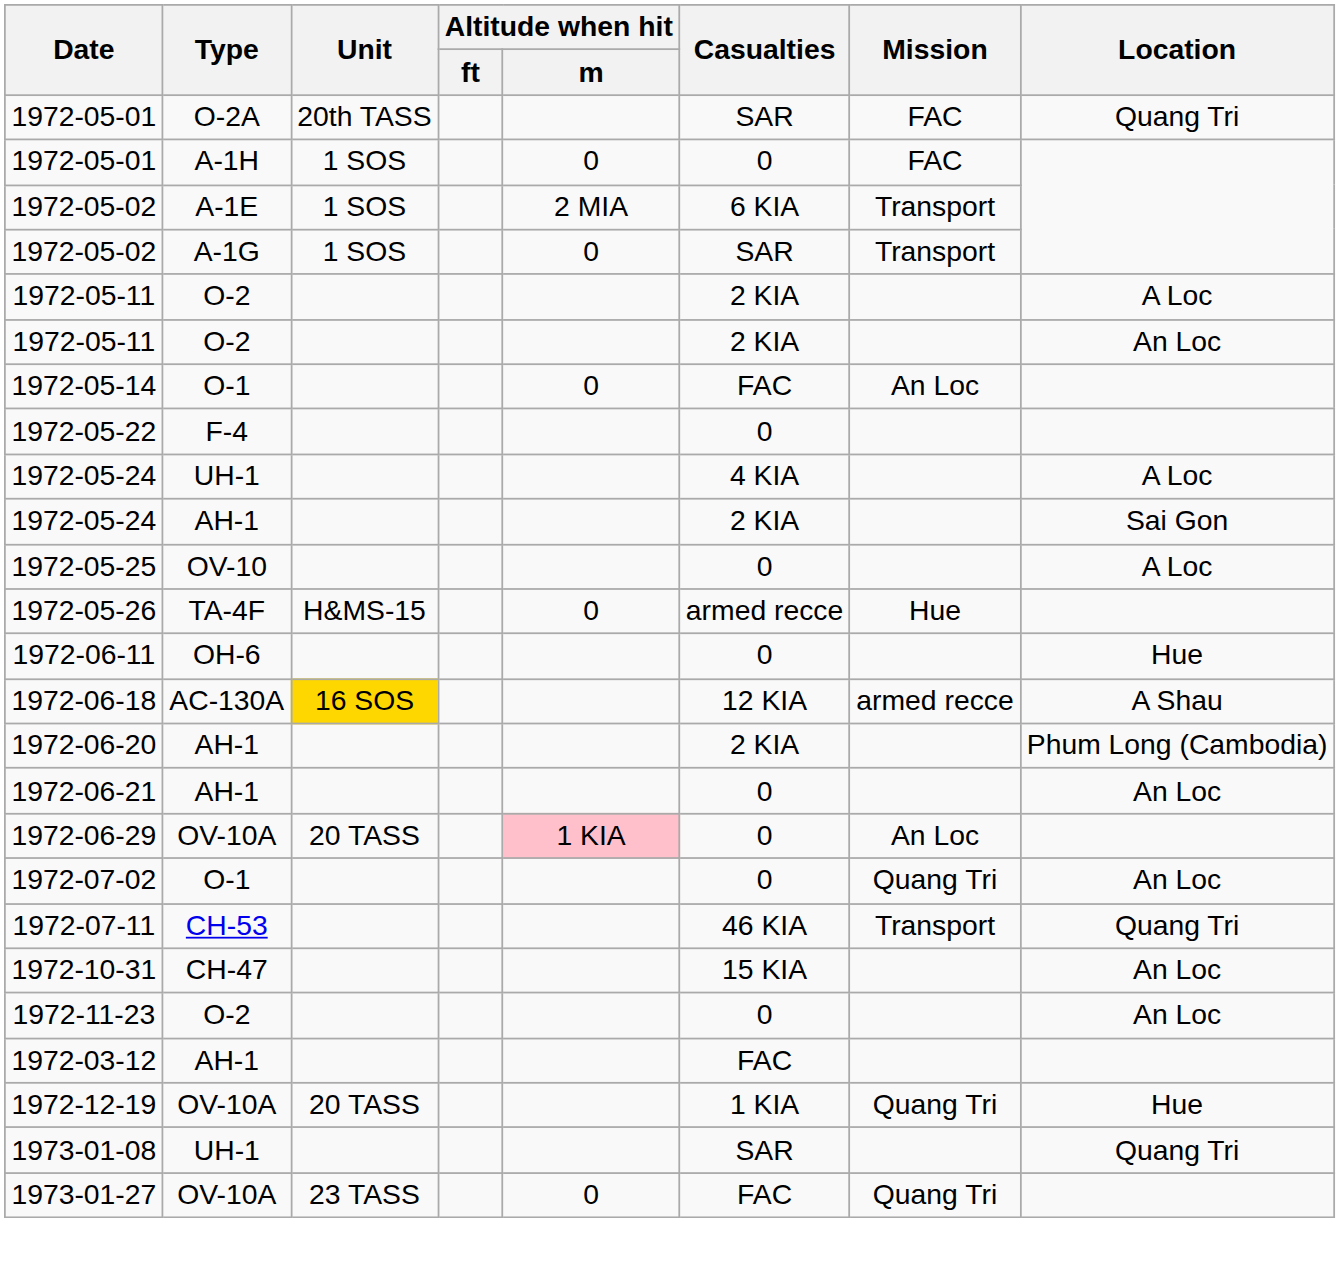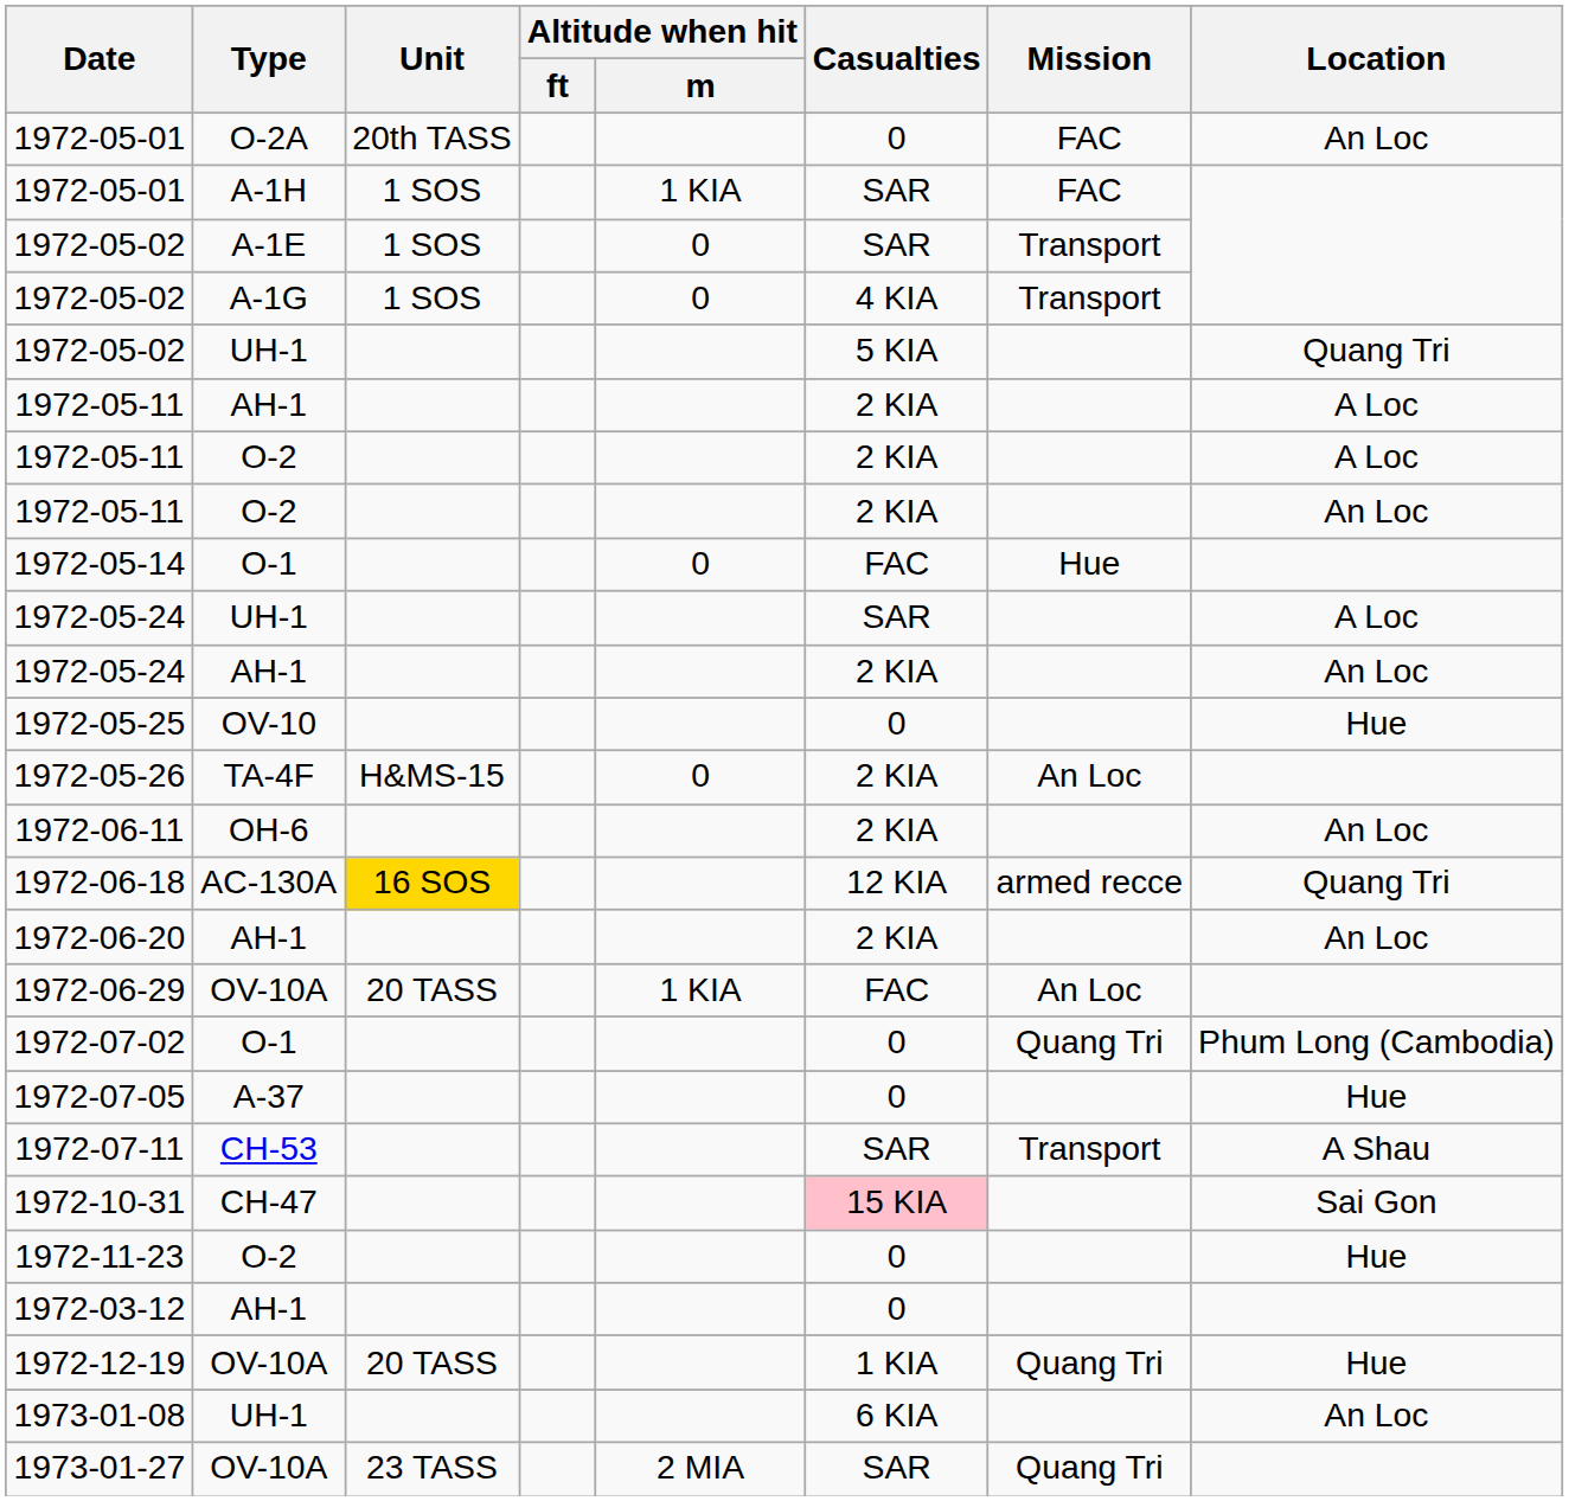 <table class="wikitable sortable" style="text-align:center;">
 <tr>
 <th rowspan=2 scope="col">Date</th>
 <th rowspan=2 scope="col">Type</th>
 <th rowspan=2 scope="col">Unit</th>
 <th colspan=2 scope="col">Altitude when hit</th>
 <th rowspan=2 scope="col">Casualties</th>
 <th rowspan=2 scope="col">Mission</th>
 <th rowspan=2 scope="col">Location</th>
 </tr>
 <tr>
 <th>ft</th>
 <th>m</th>
 </tr>
 <tr>
 <td>1972-05-01</td>
 <td>O-2A</td>
 <td>20th TASS</td>
 <td></td>
 <td></td>
-<td>SAR</td>
+<td>0</td>
 <td>FAC</td>
-<td>Quang Tri</td>
+<td>An Loc</td>
 </tr>
 <tr>
 <td>1972-05-01</td>
 <td>A-1H</td>
 <td>1 SOS</td>
 <td></td>
-<td>0</td>
-<td>0</td>
+<td>1 KIA</td>
+<td>SAR</td>
 <td>FAC</td>
 </tr>
 <tr>
 <td>1972-05-02</td>
 <td>A-1E</td>
 <td>1 SOS</td>
 <td></td>
-<td>2 MIA</td>
-<td>6 KIA</td>
+<td>0</td>
+<td>SAR</td>
 <td>Transport</td>
 </tr>
 <tr>
 <td>1972-05-02</td>
 <td>A-1G</td>
 <td>1 SOS</td>
 <td></td>
 <td>0</td>
-<td>SAR</td>
+<td>4 KIA</td>
 <td>Transport</td>
+</tr>
+<tr>
+<td>1972-05-02</td>
+<td>UH-1</td>
+<td></td>
+<td></td>
+<td></td>
+<td>5 KIA</td>
+<td></td>
+<td>Quang Tri</td>
+</tr>
+<tr>
+<td>1972-05-11</td>
+<td>AH-1</td>
+<td></td>
+<td></td>
+<td></td>
+<td>2 KIA</td>
+<td></td>
+<td>A Loc</td>
 </tr>
 <tr>
 <td>1972-05-11</td>
 <td>O-2</td>
 <td></td>
 <td></td>
 <td></td>
 <td>2 KIA</td>
 <td></td>
 <td>A Loc</td>
 </tr>
 <tr>
 <td>1972-05-11</td>
 <td>O-2</td>
 <td></td>
 <td></td>
 <td></td>
 <td>2 KIA</td>
 <td></td>
 <td>An Loc</td>
 </tr>
 <tr>
 <td>1972-05-14</td>
 <td>O-1</td>
 <td></td>
 <td></td>
 <td>0</td>
 <td>FAC</td>
-<td>An Loc</td>
-</tr>
-<tr>
-<td>1972-05-22</td>
-<td>F-4</td>
-<td></td>
-<td></td>
-<td></td>
-<td>0</td>
-<td></td>
-<td></td>
+<td>Hue</td>
 </tr>
 <tr>
 <td>1972-05-24</td>
 <td>UH-1</td>
 <td></td>
 <td></td>
 <td></td>
-<td>4 KIA</td>
+<td>SAR</td>
 <td></td>
 <td>A Loc</td>
 </tr>
 <tr>
 <td>1972-05-24</td>
 <td>AH-1</td>
 <td></td>
 <td></td>
 <td></td>
 <td>2 KIA</td>
 <td></td>
-<td>Sai Gon</td>
+<td>An Loc</td>
 </tr>
 <tr>
 <td>1972-05-25</td>
 <td>OV-10</td>
 <td></td>
 <td></td>
 <td></td>
 <td>0</td>
 <td></td>
-<td>A Loc</td>
+<td>Hue</td>
 </tr>
 <tr>
 <td>1972-05-26</td>
 <td>TA-4F</td>
 <td>H&MS-15</td>
 <td></td>
 <td>0</td>
-<td>armed recce</td>
-<td>Hue</td>
+<td>2 KIA</td>
+<td>An Loc</td>
 </tr>
 <tr>
 <td>1972-06-11</td>
 <td>OH-6</td>
 <td></td>
 <td></td>
 <td></td>
-<td>0</td>
+<td>2 KIA</td>
 <td></td>
-<td>Hue</td>
+<td>An Loc</td>
 </tr>
 <tr>
 <td>1972-06-18</td>
 <td>AC-130A</td>
 <td style="background: gold;">16 SOS</td>
 <td></td>
 <td></td>
 <td>12 KIA</td>
 <td>armed recce</td>
-<td>A Shau</td>
+<td>Quang Tri</td>
 </tr>
 <tr>
 <td>1972-06-20</td>
 <td>AH-1</td>
 <td></td>
 <td></td>
 <td></td>
 <td>2 KIA</td>
 <td></td>
-<td>Phum Long (Cambodia)</td>
-</tr>
-<tr>
-<td>1972-06-21</td>
-<td>AH-1</td>
-<td></td>
-<td></td>
-<td></td>
-<td>0</td>
-<td></td>
 <td>An Loc</td>
 </tr>
 <tr>
 <td>1972-06-29</td>
 <td>OV-10A</td>
 <td>20 TASS</td>
 <td></td>
-<td style="background: pink;">1 KIA</td>
-<td>0</td>
+<td>1 KIA</td>
+<td>FAC</td>
 <td>An Loc</td>
 </tr>
 <tr>
 <td>1972-07-02</td>
 <td>O-1</td>
 <td></td>
 <td></td>
 <td></td>
 <td>0</td>
 <td>Quang Tri</td>
-<td>An Loc</td>
+<td>Phum Long (Cambodia)</td>
+</tr>
+<tr>
+<td>1972-07-05</td>
+<td>A-37</td>
+<td></td>
+<td></td>
+<td></td>
+<td>0</td>
+<td></td>
+<td>Hue</td>
 </tr>
 <tr>
 <td>1972-07-11</td>
 <td><a href='#'>CH-53</a></td>
 <td></td>
 <td></td>
 <td></td>
-<td>46 KIA</td>
+<td>SAR</td>
 <td>Transport</td>
-<td>Quang Tri</td>
+<td>A Shau</td>
 </tr>
 <tr>
 <td>1972-10-31</td>
 <td>CH-47</td>
 <td></td>
 <td></td>
 <td></td>
-<td>15 KIA</td>
+<td style="background: pink;">15 KIA</td>
 <td></td>
-<td>An Loc</td>
+<td>Sai Gon</td>
 </tr>
 <tr>
 <td>1972-11-23</td>
 <td>O-2</td>
 <td></td>
 <td></td>
 <td></td>
 <td>0</td>
 <td></td>
-<td>An Loc</td>
+<td>Hue</td>
 </tr>
 <tr>
 <td>1972-03-12</td>
 <td>AH-1</td>
 <td></td>
 <td></td>
 <td></td>
-<td>FAC</td>
+<td>0</td>
 <td></td>
 <td></td>
 </tr>
 <tr>
 <td>1972-12-19</td>
 <td>OV-10A</td>
 <td>20 TASS</td>
 <td></td>
 <td></td>
 <td>1 KIA</td>
 <td>Quang Tri</td>
 <td>Hue</td>
 </tr>
 <tr>
 <td>1973-01-08</td>
 <td>UH-1</td>
 <td></td>
 <td></td>
 <td></td>
-<td>SAR</td>
+<td>6 KIA</td>
 <td></td>
-<td>Quang Tri</td>
+<td>An Loc</td>
 </tr>
 <tr>
 <td>1973-01-27</td>
 <td>OV-10A</td>
 <td>23 TASS</td>
 <td></td>
-<td>0</td>
-<td>FAC</td>
+<td>2 MIA</td>
+<td>SAR</td>
 <td>Quang Tri</td>
 </tr>
 </table>
